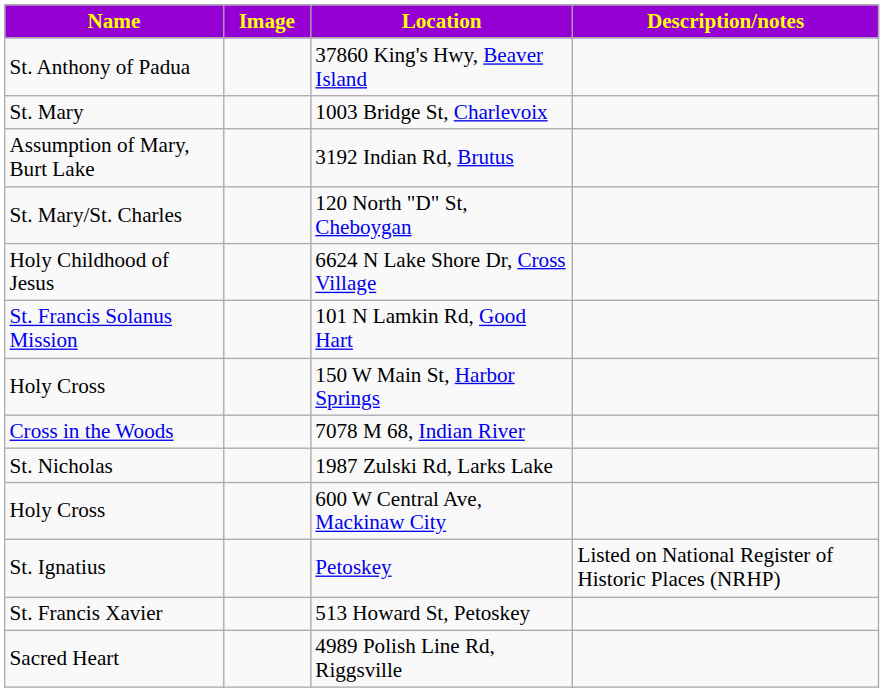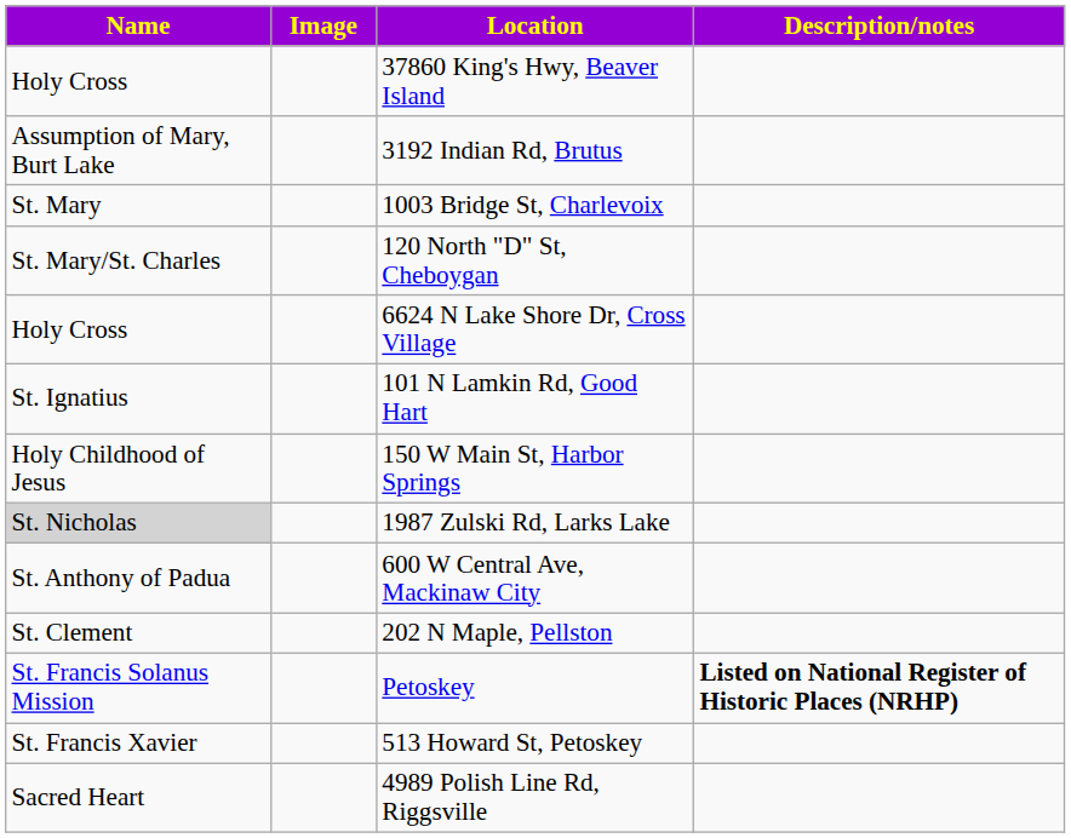 <table class="wikitable sortable" style="width:75%">
 <tr>
 <th style="background:darkviolet; color:yellow;" width="25%"><strong>Name</strong></th>
 <th style="background:darkviolet; color:yellow;" width="10%"><strong>Image</strong></th>
 <th style="background:darkviolet; color:yellow;" width="30%"><strong>Location</strong></th>
 <th style="background:darkviolet; color:yellow;" width="35%"><strong>Description/notes</strong></th>
 </tr>
 <tr>
-<td>St. Anthony of Padua</td>
+<td>Holy Cross</td>
 <td></td>
 <td>37860 King's Hwy, <a href='#'>Beaver Island</a></td>
+</tr>
+<tr>
+<td>Assumption of Mary, Burt Lake</td>
+<td></td>
+<td>3192 Indian Rd, <a href='#'>Brutus</a></td>
+<td></td>
 </tr>
 <tr>
 <td>St. Mary</td>
 <td></td>
 <td>1003 Bridge St, <a href='#'>Charlevoix</a></td>
-<td></td>
-</tr>
-<tr>
-<td>Assumption of Mary, Burt Lake</td>
-<td></td>
-<td>3192 Indian Rd, <a href='#'>Brutus</a></td>
 <td></td>
 </tr>
 <tr>
 <td>St. Mary/St. Charles</td>
 <td></td>
 <td>120 North "D" St, <a href='#'>Cheboygan</a></td>
 <td></td>
 </tr>
 <tr>
-<td>Holy Childhood of Jesus</td>
+<td>Holy Cross</td>
 <td></td>
 <td>6624 N Lake Shore Dr, <a href='#'>Cross Village</a></td>
 <td></td>
 </tr>
 <tr>
-<td><a href='#'>St. Francis Solanus Mission</a></td>
+<td>St. Ignatius</td>
 <td></td>
 <td>101 N Lamkin Rd, <a href='#'>Good Hart</a></td>
 <td></td>
 </tr>
 <tr>
-<td>Holy Cross</td>
+<td>Holy Childhood of Jesus</td>
 <td></td>
 <td>150 W Main St, <a href='#'>Harbor Springs</a></td>
 <td></td>
 </tr>
 <tr>
-<td><a href='#'>Cross in the Woods</a></td>
-<td></td>
-<td>7078 M 68, <a href='#'>Indian River</a></td>
-<td></td>
-</tr>
-<tr>
-<td>St. Nicholas</td>
+<td style="background: lightgrey;">St. Nicholas</td>
 <td></td>
 <td>1987 Zulski Rd, Larks Lake</td>
 <td></td>
 </tr>
 <tr>
-<td>Holy Cross</td>
+<td>St. Anthony of Padua</td>
 <td></td>
 <td>600 W Central Ave, <a href='#'>Mackinaw City</a></td>
 <td></td>
 </tr>
 <tr>
-<td>St. Ignatius</td>
+<td>St. Clement</td>
+<td></td>
+<td>202 N Maple, <a href='#'>Pellston</a></td>
+<td></td>
+</tr>
+<tr>
+<td><a href='#'>St. Francis Solanus Mission</a></td>
 <td></td>
 <td><a href='#'>Petoskey</a></td>
-<td>Listed on National Register of Historic Places (NRHP)</td>
+<td><strong>Listed on National Register of Historic Places (NRHP)</strong></td>
 </tr>
 <tr>
 <td>St. Francis Xavier</td>
 <td></td>
 <td>513 Howard St, Petoskey</td>
 <td></td>
 </tr>
 <tr>
 <td>Sacred Heart</td>
 <td></td>
 <td>4989 Polish Line Rd, Riggsville</td>
 <td></td>
 </tr>
 </table>
